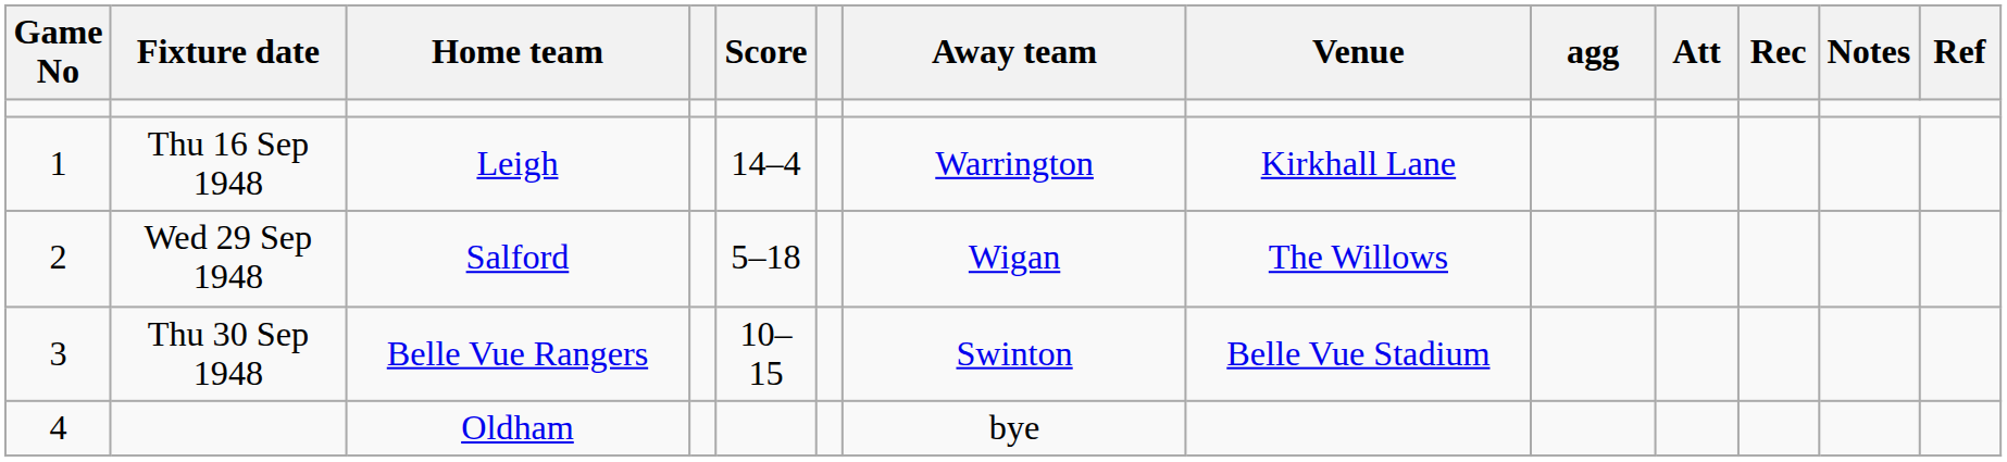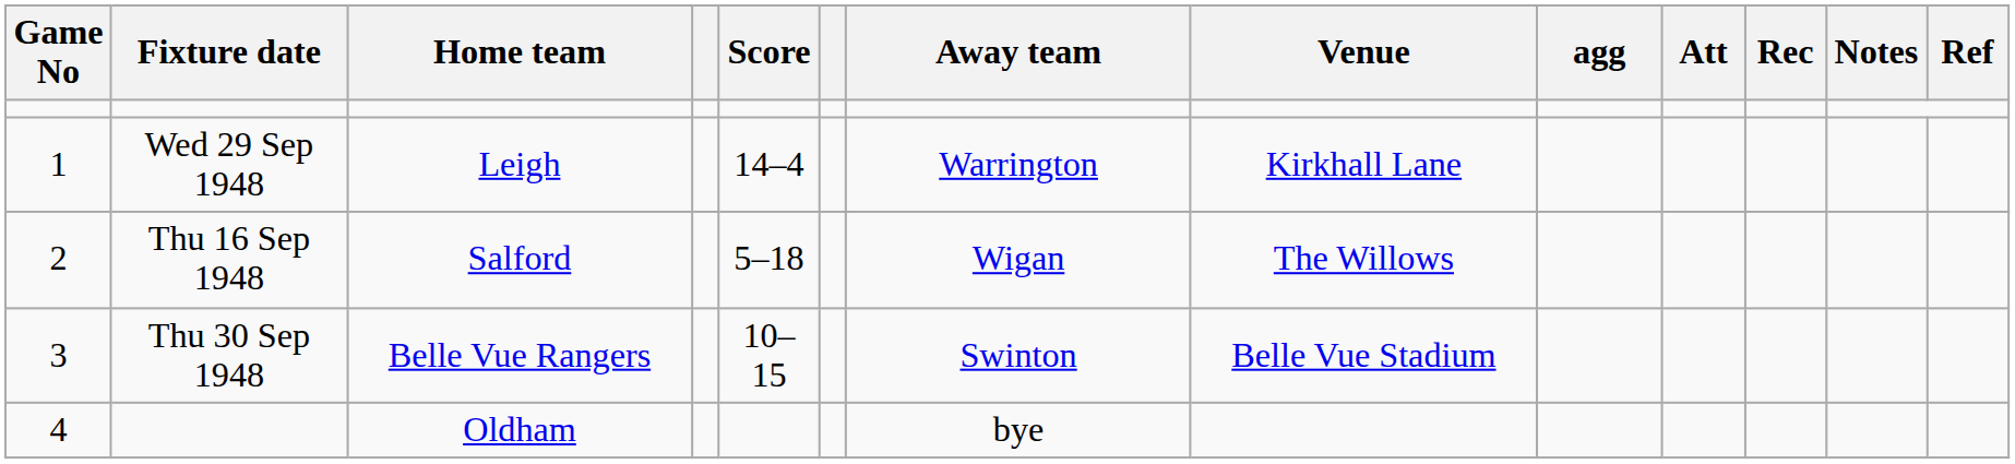 <table class="wikitable" style="text-align:center;">
 <tr>
 <th width=20 abbr="No">Game No</th>
 <th width=100 abbr="Date">Fixture date</th>
 <th width=150 abbr="Home team">Home team</th>
 <th width=5 abbr="space"></th>
 <th width=20 abbr="Score">Score</th>
 <th width=5 abbr="space"></th>
 <th width=150 abbr="Away team">Away team</th>
 <th width=150 abbr="Venue">Venue</th>
 <th width=50 abbr="agg">agg</th>
 <th width=30 abbr="Att">Att</th>
 <th width=30 abbr="Rec">Rec</th>
 <th width=20 abbr="Notes">Notes</th>
 <th width=30 abbr="Ref">Ref</th>
 </tr>
 <tr>
 <td></td>
 <td></td>
 <td></td>
 <td></td>
 <td></td>
 <td></td>
 <td></td>
 <td></td>
 <td></td>
 <td></td>
 <td></td>
 </tr>
 <tr>
 <td>1</td>
-<td>Thu 16 Sep 1948</td>
+<td>Wed 29 Sep 1948</td>
 <td><a href='#'>Leigh</a></td>
 <td></td>
 <td>14–4</td>
 <td></td>
 <td><a href='#'>Warrington</a></td>
 <td><a href='#'>Kirkhall Lane</a></td>
 <td></td>
 <td></td>
 <td></td>
 <td></td>
 <td></td>
 </tr>
 <tr>
 <td>2</td>
-<td>Wed 29 Sep 1948</td>
+<td>Thu 16 Sep 1948</td>
 <td><a href='#'>Salford</a></td>
 <td></td>
 <td>5–18</td>
 <td></td>
 <td><a href='#'>Wigan</a></td>
 <td><a href='#'>The Willows</a></td>
 <td></td>
 <td></td>
 <td></td>
 <td></td>
 <td></td>
 </tr>
 <tr>
 <td>3</td>
 <td>Thu 30 Sep 1948</td>
 <td><a href='#'>Belle Vue Rangers</a></td>
 <td></td>
 <td>10–15</td>
 <td></td>
 <td><a href='#'>Swinton</a></td>
 <td><a href='#'>Belle Vue Stadium</a></td>
 <td></td>
 <td></td>
 <td></td>
 <td></td>
 <td></td>
 </tr>
 <tr>
 <td>4</td>
 <td></td>
 <td><a href='#'>Oldham</a></td>
 <td></td>
 <td></td>
 <td></td>
 <td>bye</td>
 <td></td>
 <td></td>
 <td></td>
 <td></td>
 <td></td>
 <td></td>
 </tr>
 </table>
